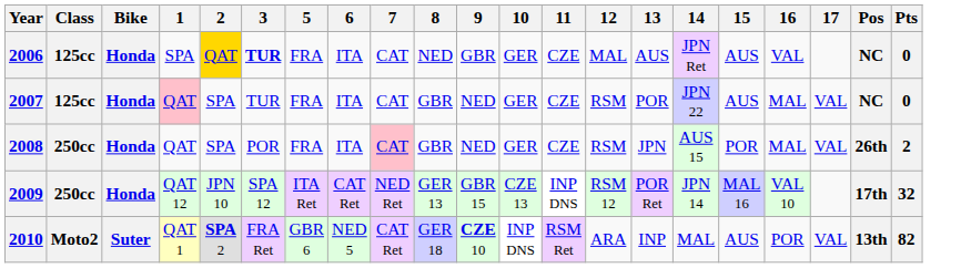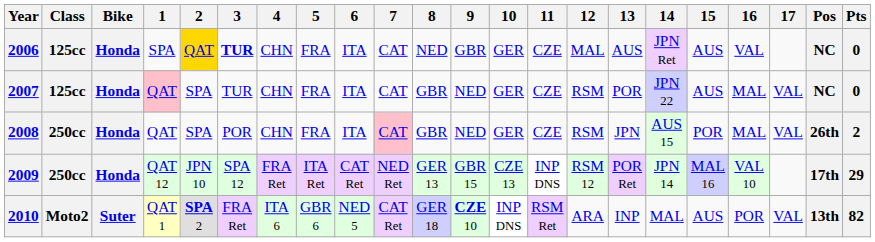 <table class="wikitable" style="text-align:center">
 <tr>
 <th>Year</th>
 <th>Class</th>
 <th>Bike</th>
 <th>1</th>
 <th>2</th>
 <th>3</th>
+<th>4</th>
 <th>5</th>
 <th>6</th>
 <th>7</th>
 <th>8</th>
 <th>9</th>
 <th>10</th>
 <th>11</th>
 <th>12</th>
 <th>13</th>
 <th>14</th>
 <th>15</th>
 <th>16</th>
 <th>17</th>
 <th>Pos</th>
 <th>Pts</th>
 </tr>
 <tr>
 <th><a href='#'>2006</a></th>
 <th>125cc</th>
 <th><a href='#'>Honda</a></th>
 <td><a href='#'>SPA</a></td>
 <td style="background: gold;"><a href='#'>QAT</a></td>
 <td><strong><a href='#'>TUR</a></strong></td>
+<td><a href='#'>CHN</a></td>
 <td><a href='#'>FRA</a></td>
 <td><a href='#'>ITA</a></td>
 <td><a href='#'>CAT</a></td>
 <td><a href='#'>NED</a></td>
 <td><a href='#'>GBR</a></td>
 <td><a href='#'>GER</a></td>
 <td><a href='#'>CZE</a></td>
 <td><a href='#'>MAL</a></td>
 <td><a href='#'>AUS</a></td>
 <td style="background:#EFCFFF;"><a href='#'>JPN</a><br><small>Ret</small></td>
 <td><a href='#'>AUS</a></td>
 <td><a href='#'>VAL</a></td>
 <td></td>
 <th>NC</th>
 <th>0</th>
 </tr>
 <tr>
 <th><a href='#'>2007</a></th>
 <th>125cc</th>
 <th><a href='#'>Honda</a></th>
 <td style="background: pink;"><a href='#'>QAT</a></td>
 <td><a href='#'>SPA</a></td>
 <td><a href='#'>TUR</a></td>
+<td><a href='#'>CHN</a></td>
 <td><a href='#'>FRA</a></td>
 <td><a href='#'>ITA</a></td>
 <td><a href='#'>CAT</a></td>
 <td><a href='#'>GBR</a></td>
 <td><a href='#'>NED</a></td>
 <td><a href='#'>GER</a></td>
 <td><a href='#'>CZE</a></td>
 <td><a href='#'>RSM</a></td>
 <td><a href='#'>POR</a></td>
 <td style="background:#CFCFFF;"><a href='#'>JPN</a><br><small>22</small></td>
 <td><a href='#'>AUS</a></td>
 <td><a href='#'>MAL</a></td>
 <td><a href='#'>VAL</a></td>
 <th>NC</th>
 <th>0</th>
 </tr>
 <tr>
 <th><a href='#'>2008</a></th>
 <th>250cc</th>
 <th><a href='#'>Honda</a></th>
 <td><a href='#'>QAT</a></td>
 <td><a href='#'>SPA</a></td>
 <td><a href='#'>POR</a></td>
+<td><a href='#'>CHN</a></td>
 <td><a href='#'>FRA</a></td>
 <td><a href='#'>ITA</a></td>
 <td style="background: pink;"><a href='#'>CAT</a></td>
 <td><a href='#'>GBR</a></td>
 <td><a href='#'>NED</a></td>
 <td><a href='#'>GER</a></td>
 <td><a href='#'>CZE</a></td>
 <td><a href='#'>RSM</a></td>
 <td><a href='#'>JPN</a></td>
 <td style="background:#DFFFDF;"><a href='#'>AUS</a><br><small>15</small></td>
 <td><a href='#'>POR</a></td>
 <td><a href='#'>MAL</a></td>
 <td><a href='#'>VAL</a></td>
 <th>26th</th>
 <th>2</th>
 </tr>
 <tr>
 <th><a href='#'>2009</a></th>
 <th>250cc</th>
 <th><a href='#'>Honda</a></th>
 <td style="background:#DFFFDF;"><a href='#'>QAT</a><br><small>12</small></td>
 <td style="background:#DFFFDF;"><a href='#'>JPN</a><br><small>10</small></td>
 <td style="background:#DFFFDF;"><a href='#'>SPA</a><br><small>12</small></td>
+<td style="background:#EFCFFF;"><a href='#'>FRA</a><br><small>Ret</small></td>
 <td style="background:#EFCFFF;"><a href='#'>ITA</a><br><small>Ret</small></td>
 <td style="background:#EFCFFF;"><a href='#'>CAT</a><br><small>Ret</small></td>
 <td style="background:#EFCFFF;"><a href='#'>NED</a><br><small>Ret</small></td>
 <td style="background:#DFFFDF;"><a href='#'>GER</a><br><small>13</small></td>
 <td style="background:#DFFFDF;"><a href='#'>GBR</a><br><small>15</small></td>
 <td style="background:#DFFFDF;"><a href='#'>CZE</a><br><small>13</small></td>
 <td style="background:#FFFFFF;"><a href='#'>INP</a><br><small>DNS</small></td>
 <td style="background:#DFFFDF;"><a href='#'>RSM</a><br><small>12</small></td>
 <td style="background:#EFCFFF;"><a href='#'>POR</a><br><small>Ret</small></td>
 <td style="background:#DFFFDF;"><a href='#'>JPN</a><br><small>14</small></td>
 <td style="background:#CFCFFF;"><a href='#'>MAL</a><br><small>16</small></td>
 <td style="background:#DFFFDF;"><a href='#'>VAL</a><br><small>10</small></td>
 <td></td>
 <th>17th</th>
-<th>32</th>
+<th>29</th>
 </tr>
 <tr>
 <th><a href='#'>2010</a></th>
 <th>Moto2</th>
 <th><a href='#'>Suter</a></th>
 <td style="background:#FFFFBF;"><a href='#'>QAT</a><br><small>1</small></td>
 <td style="background:#DFDFDF;"><strong><a href='#'>SPA</a></strong><br><small>2</small></td>
 <td style="background:#EFCFFF;"><a href='#'>FRA</a><br><small>Ret</small></td>
+<td style="background:#DFFFDF;"><a href='#'>ITA</a><br><small>6</small></td>
 <td style="background:#DFFFDF;"><a href='#'>GBR</a><br><small>6</small></td>
 <td style="background:#DFFFDF;"><a href='#'>NED</a><br><small>5</small></td>
 <td style="background:#EFCFFF;"><a href='#'>CAT</a><br><small>Ret</small></td>
 <td style="background:#CFCFFF;"><a href='#'>GER</a><br><small>18</small></td>
 <td style="background:#DFFFDF;"><strong><a href='#'>CZE</a></strong><br><small>10</small></td>
 <td style="background:#FFFFFF;"><a href='#'>INP</a><br><small>DNS</small></td>
 <td style="background:#EFCFFF;"><a href='#'>RSM</a><br><small>Ret</small></td>
 <td><a href='#'>ARA</a></td>
 <td><a href='#'>INP</a></td>
 <td><a href='#'>MAL</a></td>
 <td><a href='#'>AUS</a></td>
 <td><a href='#'>POR</a></td>
 <td><a href='#'>VAL</a></td>
 <th>13th</th>
 <th>82</th>
 </tr>
 </table>
